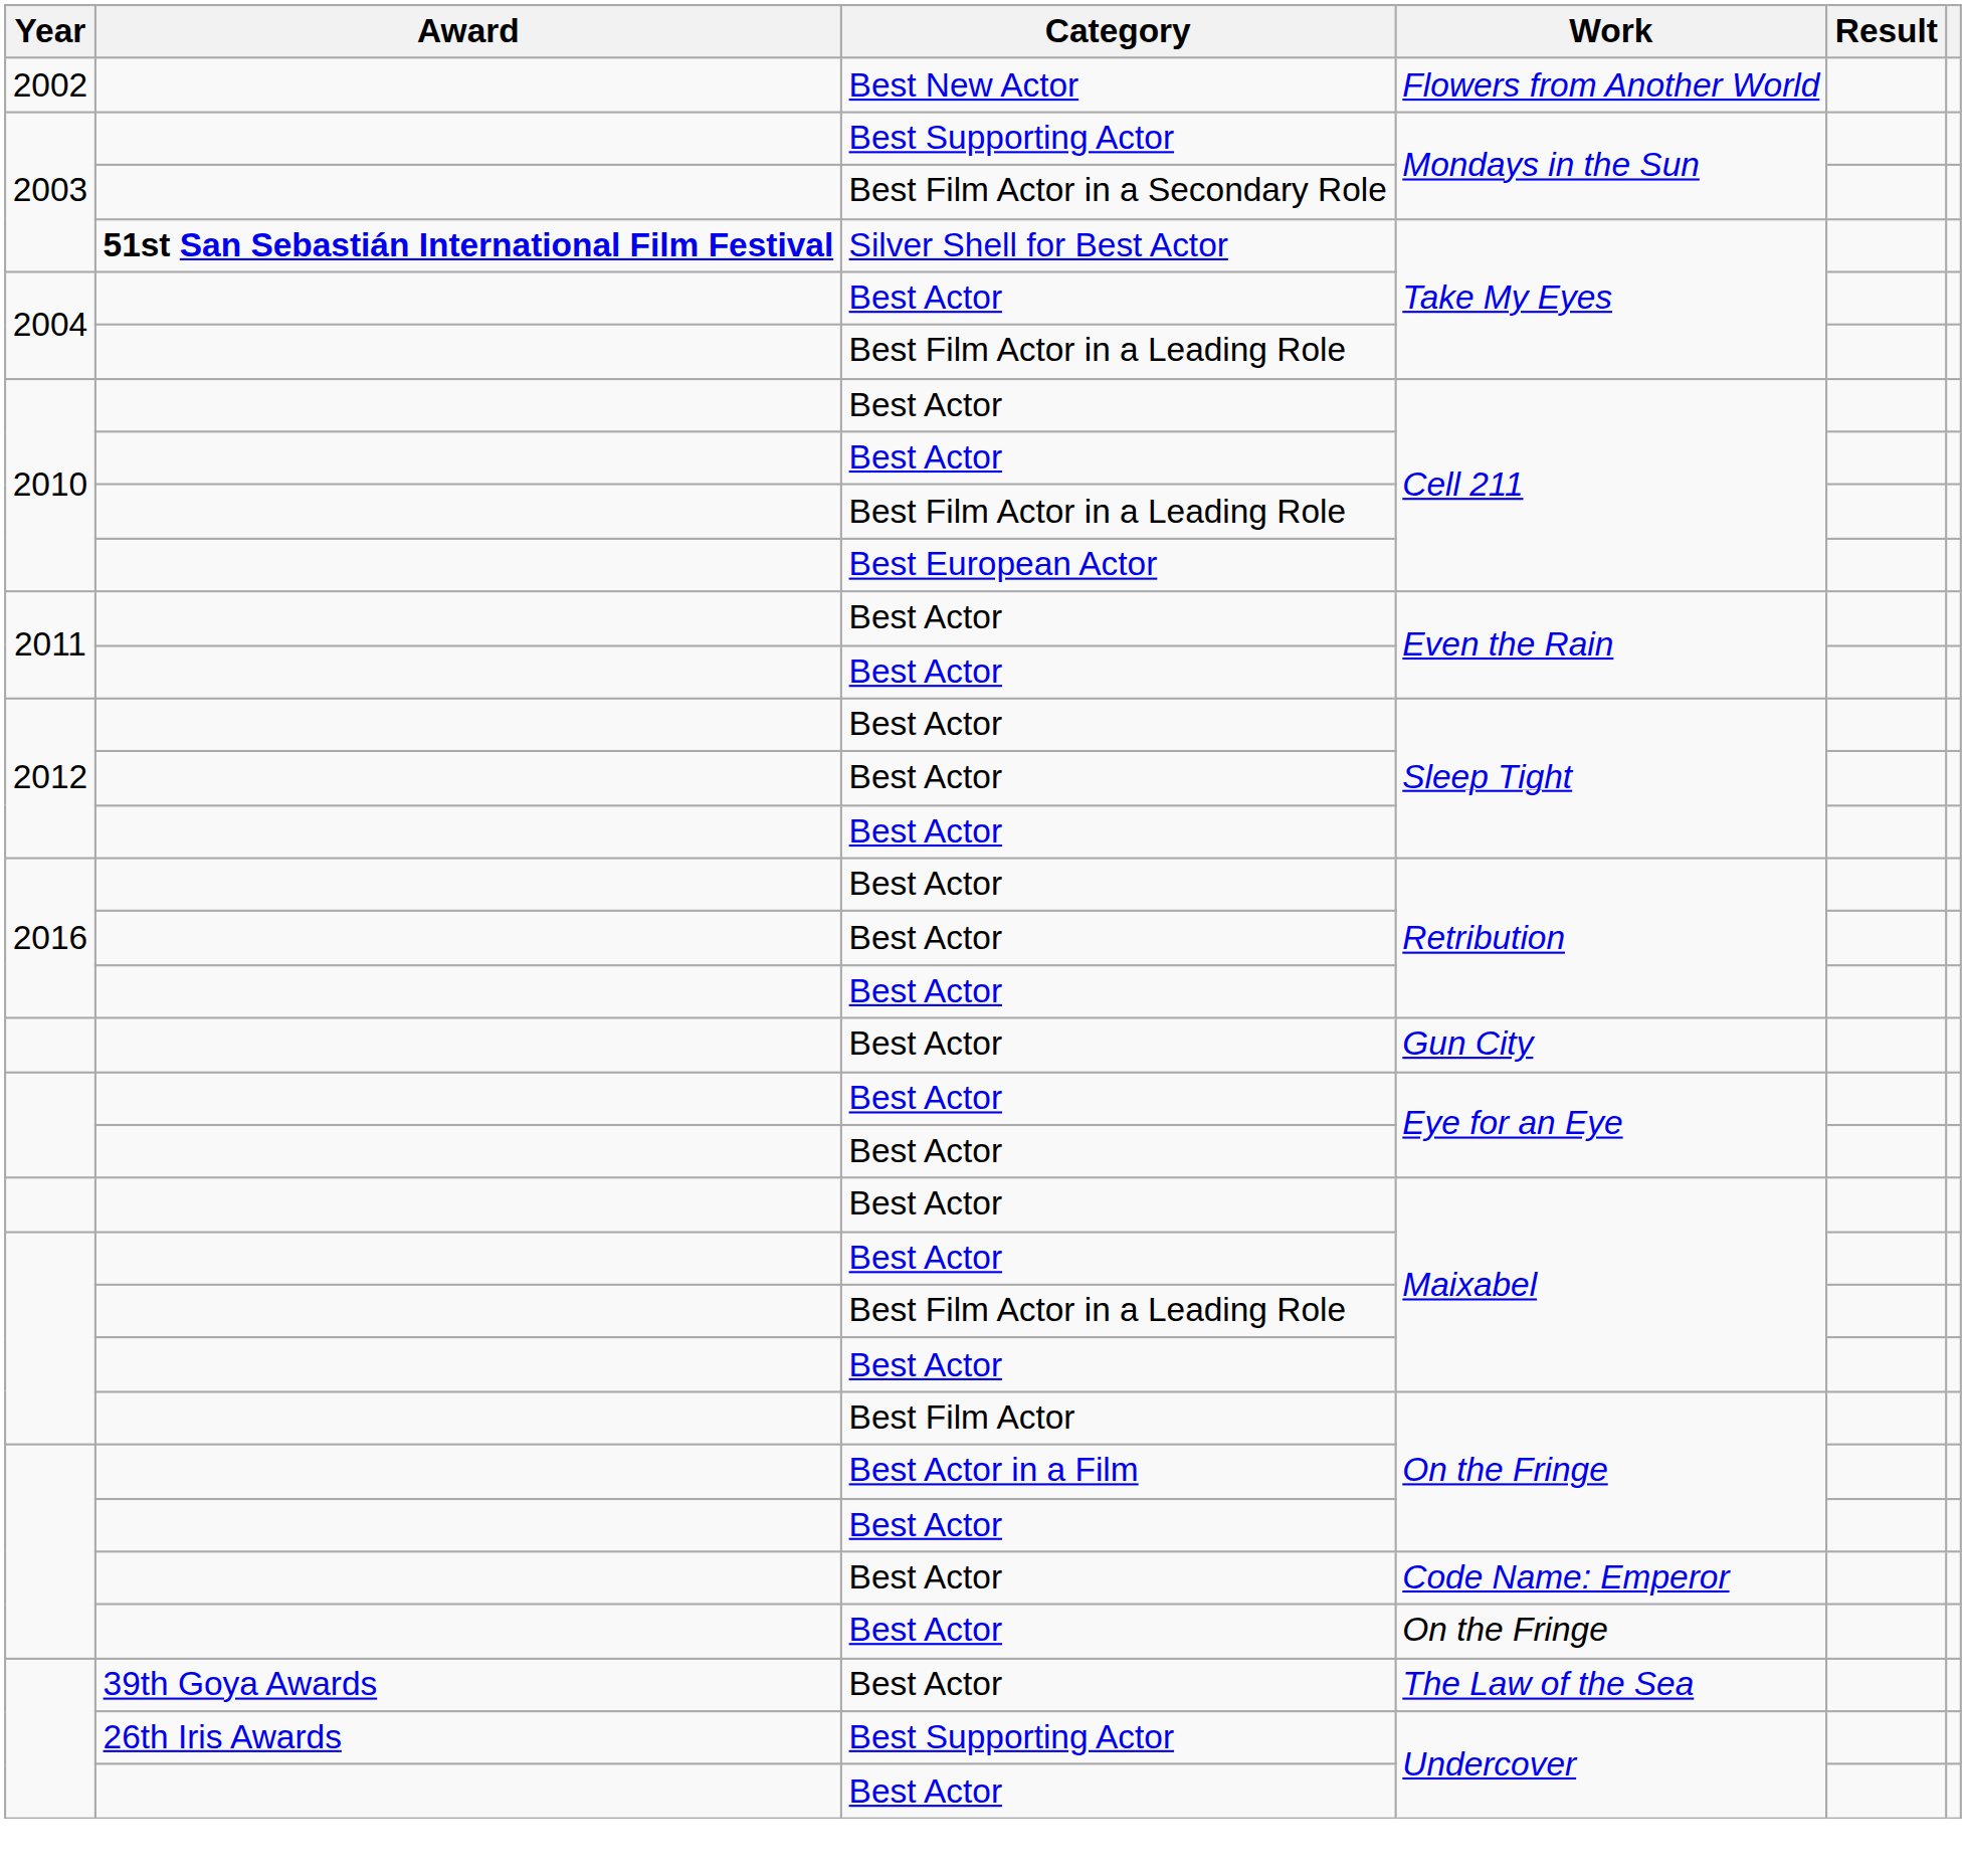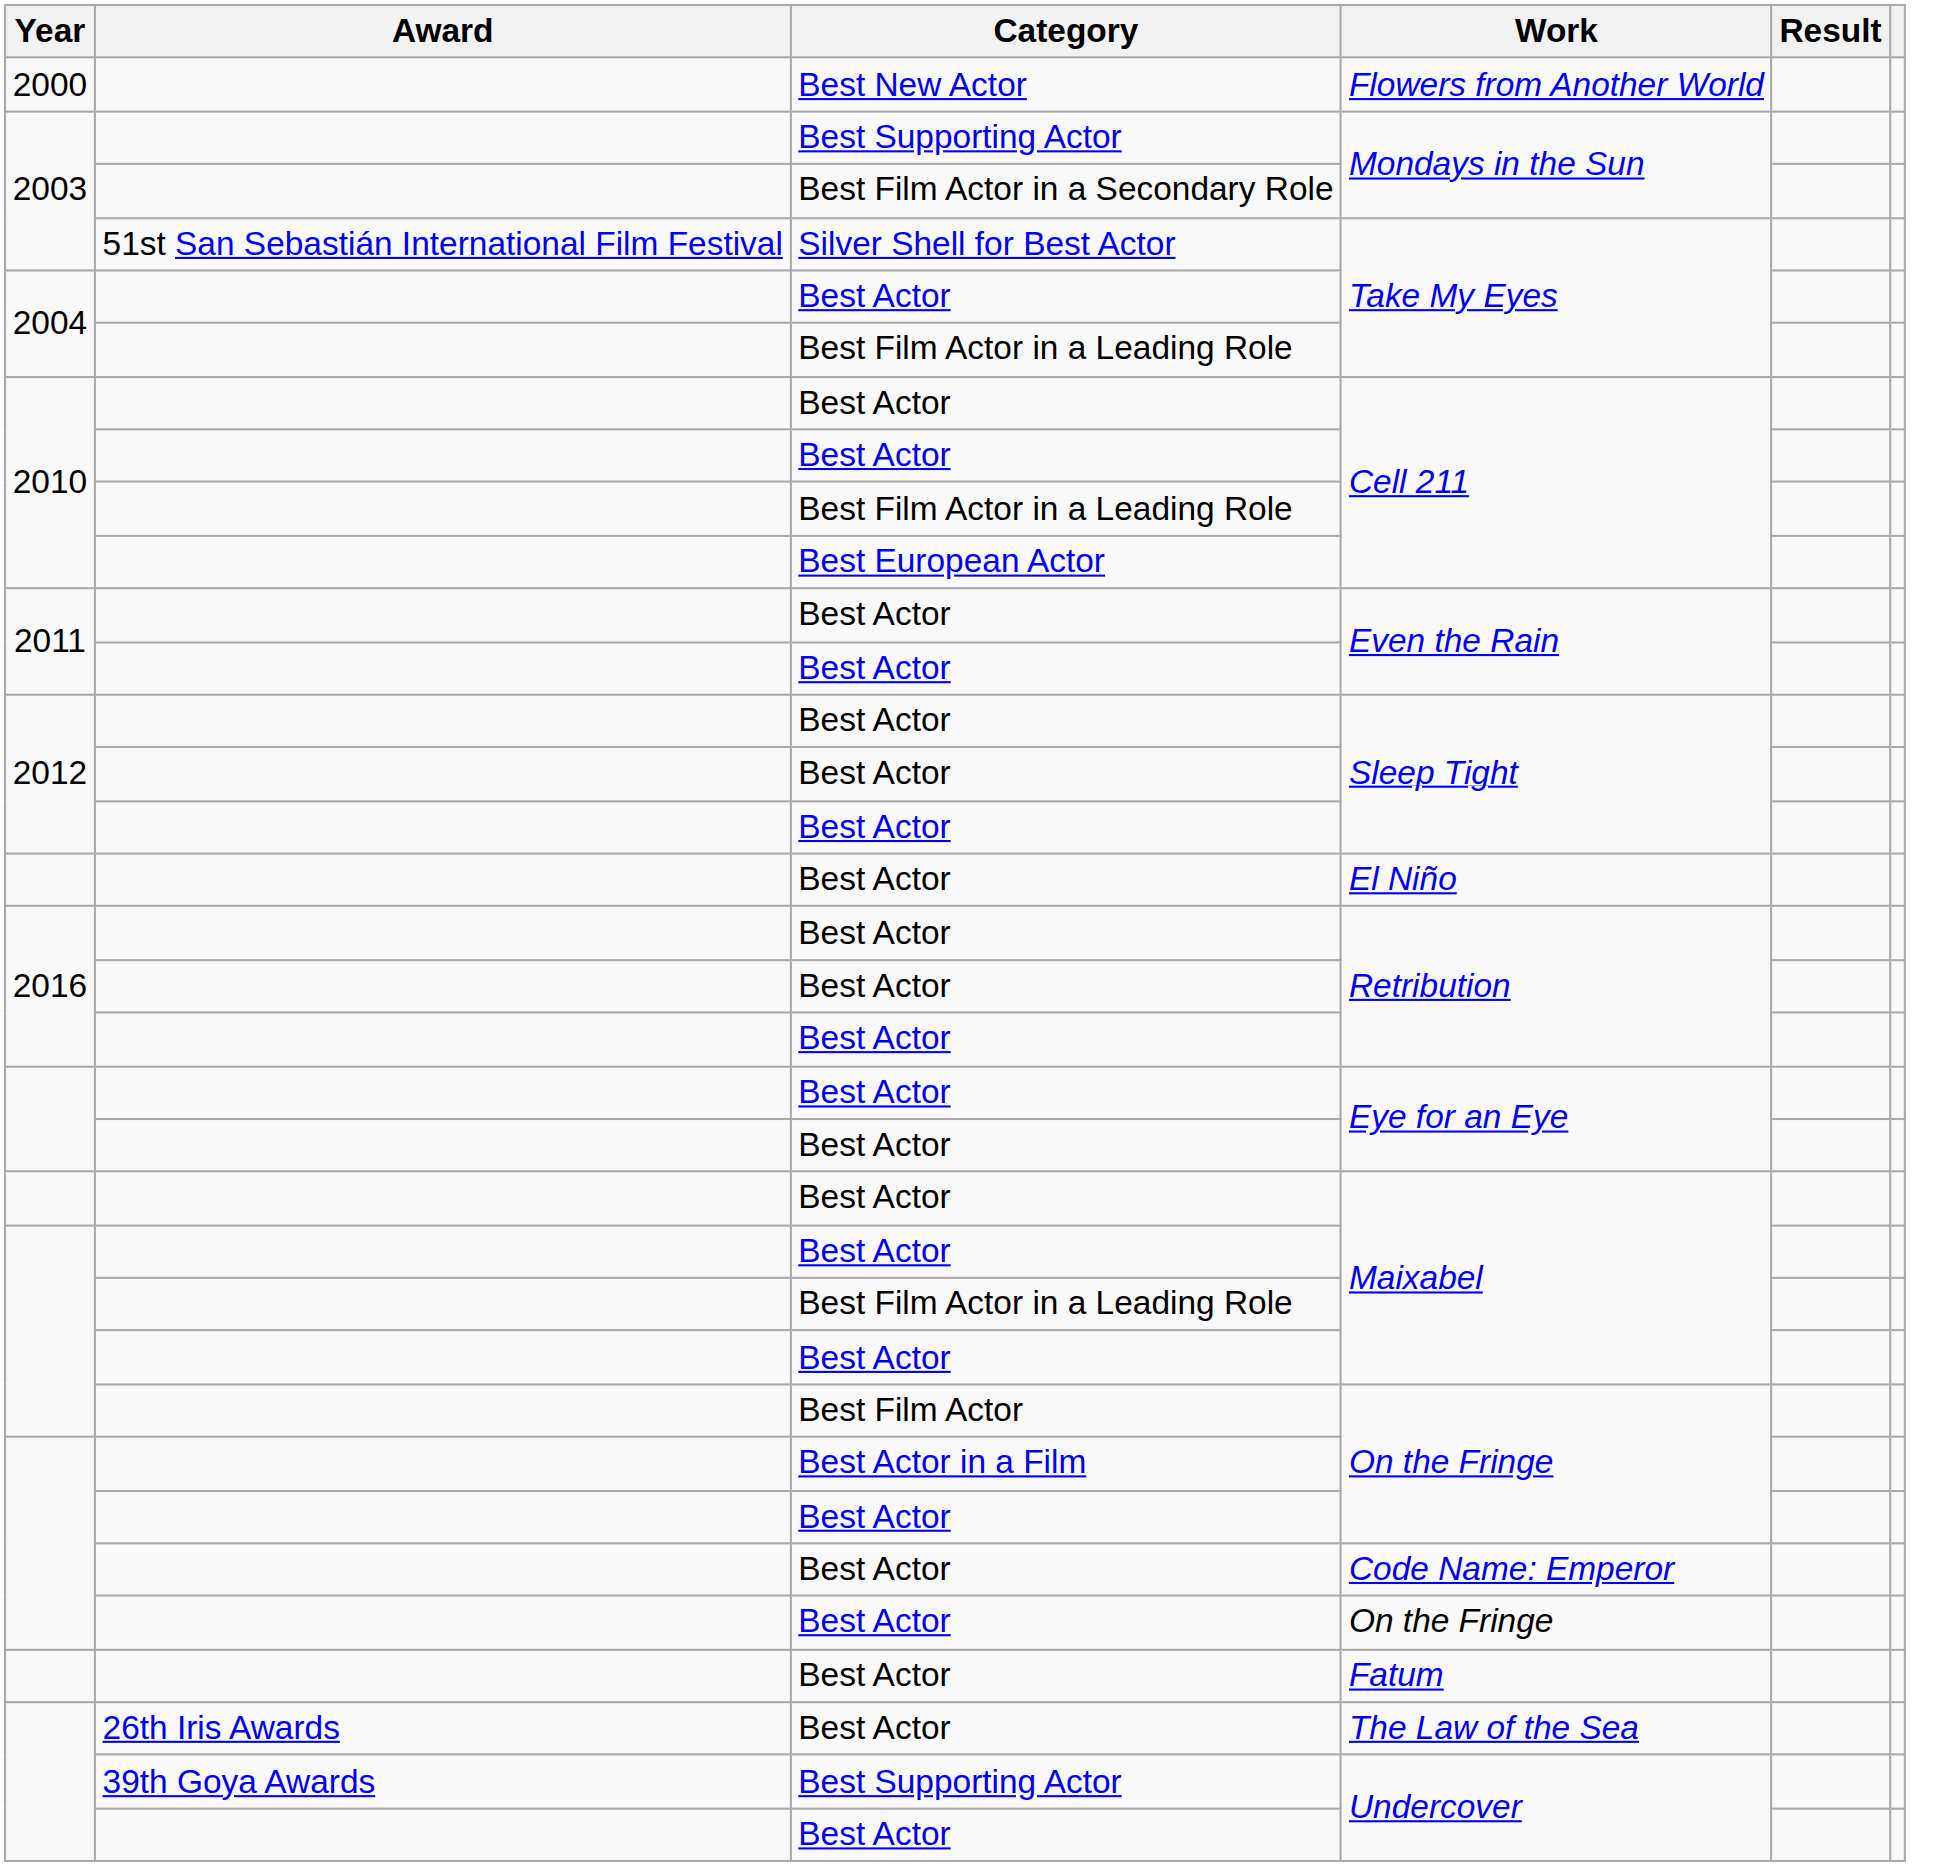 <table class="wikitable sortable plainrowheaders">
 <tr>
 <th>Year</th>
 <th>Award</th>
 <th>Category</th>
 <th>Work</th>
 <th>Result</th>
 <th scope="col" class="unsortable"></th>
 </tr>
 <tr>
-<td align = "center">2002</td>
+<td align = "center">2000</td>
 <td></td>
 <td><a href='#'>Best New Actor</a></td>
 <td><em><a href='#'>Flowers from Another World</a></em></td>
 <td></td>
 <td align = "center"></td>
 </tr>
 <tr>
 <td rowspan = "3" align = "center">2003</td>
 <td></td>
 <td><a href='#'>Best Supporting Actor</a></td>
 <td rowspan = "2"><em><a href='#'>Mondays in the Sun</a></em></td>
 <td></td>
 <td align = "center"></td>
 </tr>
 <tr>
 <td></td>
 <td>Best Film Actor in a Secondary Role</td>
 <td></td>
 <td align = "center"></td>
 </tr>
 <tr>
-<td><strong>51st <a href='#'>San Sebastián International Film Festival</a></strong></td>
+<td>51st <a href='#'>San Sebastián International Film Festival</a></td>
 <td><a href='#'>Silver Shell for Best Actor</a></td>
 <td rowspan = "3"><em><a href='#'>Take My Eyes</a></em></td>
 <td></td>
 <td align = "center"></td>
 </tr>
 <tr>
 <td rowspan = "2" align = "center">2004</td>
 <td></td>
 <td><a href='#'>Best Actor</a></td>
 <td></td>
 <td align = "center"></td>
 </tr>
 <tr>
 <td></td>
 <td>Best Film Actor in a Leading Role</td>
 <td></td>
 <td align = "center"></td>
 </tr>
 <tr>
 <td rowspan = "4" align = "center">2010</td>
 <td></td>
 <td>Best Actor</td>
 <td rowspan = "4"><em><a href='#'>Cell 211</a></em></td>
 <td></td>
 <td align = "center"></td>
 </tr>
 <tr>
 <td></td>
 <td><a href='#'>Best Actor</a></td>
 <td></td>
 <td align = "center"></td>
 </tr>
 <tr>
 <td></td>
 <td>Best Film Actor in a Leading Role</td>
 <td></td>
 <td align = "center"></td>
 </tr>
 <tr>
 <td></td>
 <td><a href='#'>Best European Actor</a></td>
 <td></td>
 <td align = "center"></td>
 </tr>
 <tr>
 <td rowspan = "2" align = "center">2011</td>
 <td></td>
 <td>Best Actor</td>
 <td rowspan = "2"><em><a href='#'>Even the Rain</a></em></td>
 <td></td>
 <td align = "center"></td>
 </tr>
 <tr>
 <td></td>
 <td><a href='#'>Best Actor</a></td>
 <td></td>
 <td align = "center"></td>
 </tr>
 <tr>
 <td rowspan = "3"  align = "center">2012</td>
 <td></td>
 <td>Best Actor</td>
 <td rowspan = "3"><em><a href='#'>Sleep Tight</a></em></td>
 <td></td>
 <td align = "center"></td>
 </tr>
 <tr>
 <td></td>
 <td>Best Actor</td>
 <td></td>
 <td align = "center"></td>
 </tr>
 <tr>
 <td></td>
 <td><a href='#'>Best Actor</a></td>
 <td></td>
 <td align = "center"></td>
 </tr>
 <tr>
+<td></td>
+<td></td>
+<td>Best Actor</td>
+<td><em><a href='#'>El Niño</a></em></td>
+<td></td>
+<td></td>
+</tr>
+<tr>
 <td rowspan = "3" align = "center">2016</td>
 <td></td>
 <td>Best Actor</td>
 <td rowspan = "3"><em><a href='#'>Retribution</a></em></td>
 <td></td>
 <td align = "center"></td>
 </tr>
 <tr>
 <td></td>
 <td>Best Actor</td>
 <td></td>
 <td align = "center"></td>
 </tr>
 <tr>
 <td></td>
 <td><a href='#'>Best Actor</a></td>
 <td></td>
 <td align = "center"></td>
-</tr>
-<tr>
-<td></td>
-<td></td>
-<td>Best Actor</td>
-<td><em><a href='#'>Gun City</a></em></td>
-<td></td>
-<td></td>
 </tr>
 <tr>
 <td rowspan = "2"></td>
 <td></td>
 <td><a href='#'>Best Actor</a></td>
 <td rowspan = "2"><em><a href='#'>Eye for an Eye</a></em></td>
 <td></td>
 <td></td>
 </tr>
 <tr>
 <td></td>
 <td>Best Actor</td>
 <td></td>
 <td></td>
 </tr>
 <tr>
 <td></td>
 <td></td>
 <td>Best Actor</td>
 <td rowspan = "4"><em><a href='#'>Maixabel</a></em></td>
 <td></td>
 <td align = "center"></td>
 </tr>
 <tr>
 <td rowspan = "4"></td>
 <td></td>
 <td><a href='#'>Best Actor</a></td>
 <td></td>
 <td align = "center"></td>
 </tr>
 <tr>
 <td></td>
 <td>Best Film Actor in a Leading Role</td>
 <td></td>
 <td align = "center"></td>
 </tr>
 <tr>
 <td></td>
 <td><a href='#'>Best Actor</a></td>
 <td></td>
 <td></td>
 </tr>
 <tr>
 <td></td>
 <td>Best Film Actor</td>
 <td rowspan = "3"><em><a href='#'>On the Fringe</a></em></td>
 <td></td>
 <td></td>
 </tr>
 <tr>
 <td rowspan = "4"></td>
 <td></td>
 <td><a href='#'>Best Actor in a Film</a></td>
 <td></td>
 <td></td>
 </tr>
 <tr>
 <td></td>
 <td><a href='#'>Best Actor</a></td>
 <td></td>
 <td></td>
 </tr>
 <tr>
 <td></td>
 <td>Best Actor</td>
 <td><em><a href='#'>Code Name: Emperor</a></em></td>
 <td></td>
 <td></td>
 </tr>
 <tr>
 <td></td>
 <td><a href='#'>Best Actor</a></td>
 <td><em>On the Fringe</em></td>
 <td></td>
 <td></td>
 </tr>
 <tr>
+<td></td>
+<td></td>
+<td>Best Actor</td>
+<td><em><a href='#'>Fatum</a></em></td>
+<td></td>
+<td></td>
+</tr>
+<tr>
 <td rowspan = "3"></td>
-<td rowspan = "1"><a href='#'>39th Goya Awards</a></td>
+<td><a href='#'>26th Iris Awards</a></td>
 <td>Best Actor</td>
 <td><em><a href='#'>The Law of the Sea</a></em></td>
 <td></td>
 <td></td>
 </tr>
 <tr>
-<td><a href='#'>26th Iris Awards</a></td>
+<td rowspan = "1"><a href='#'>39th Goya Awards</a></td>
 <td><a href='#'>Best Supporting Actor</a></td>
 <td rowspan = "2"><em><a href='#'>Undercover</a></em></td>
 <td></td>
 <td rowspan = "1"></td>
 </tr>
 <tr>
 <td></td>
 <td><a href='#'>Best Actor</a></td>
 <td></td>
 <td></td>
 </tr>
 </table>
